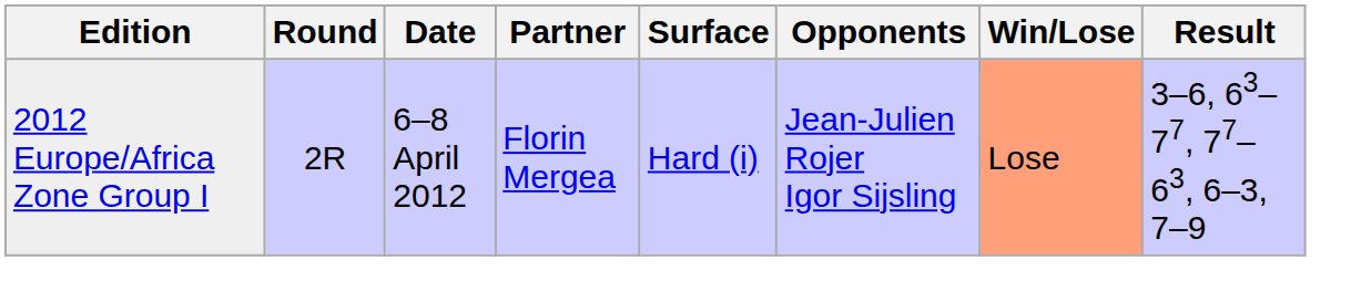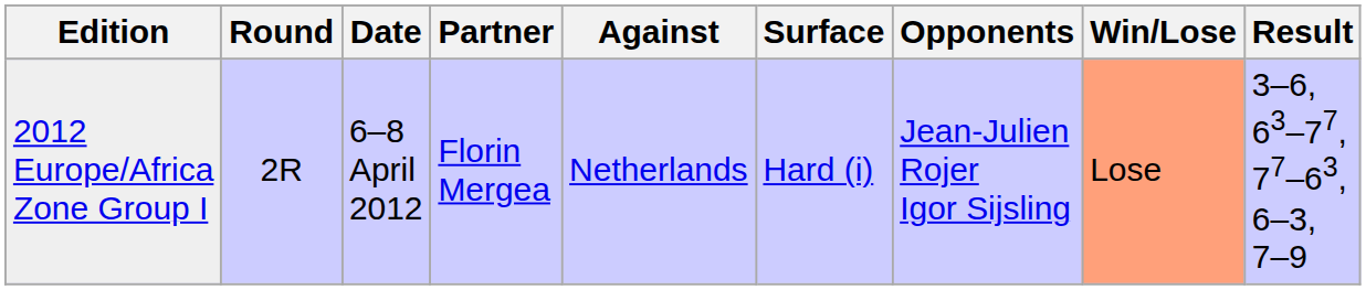 <table class=wikitable style=font-size:97%>
 <tr>
 <th>Edition</th>
 <th>Round</th>
 <th>Date</th>
 <th>Partner</th>
+<th>Against</th>
 <th>Surface</th>
 <th>Opponents</th>
 <th>Win/Lose</th>
 <th>Result</th>
 </tr>
 <tr bgcolor=#CCCCFF>
 <td bgcolor=#efefef><a href='#'>2012 Europe/Africa Zone Group I</a></td>
 <td style="text-align:center;">2R</td>
 <td>6–8 April 2012</td>
 <td> <a href='#'>Florin Mergea</a></td>
+<td> <a href='#'>Netherlands</a></td>
 <td><a href='#'>Hard (i)</a></td>
 <td> <a href='#'>Jean-Julien Rojer</a> <br>  <a href='#'>Igor Sijsling</a></td>
 <td bgcolor=FFA07A>Lose</td>
 <td>3–6, 6<sup>3</sup>–7<sup>7</sup>, 7<sup>7</sup>–6<sup>3</sup>, 6–3, 7–9</td>
 </tr>
 </table>
